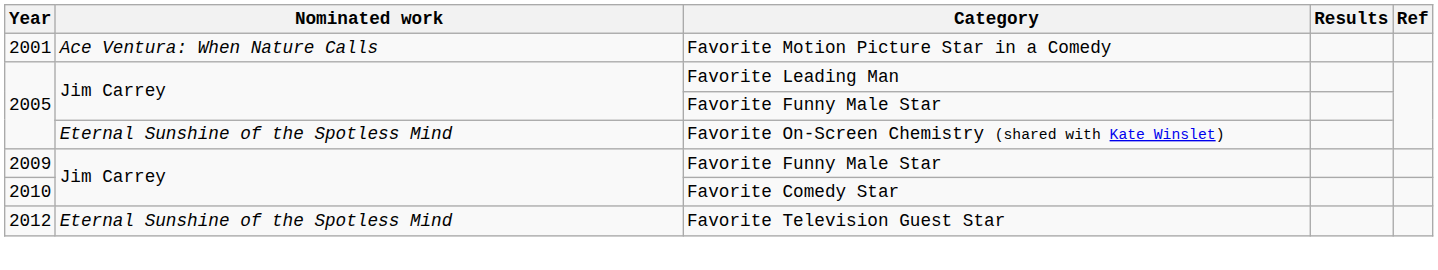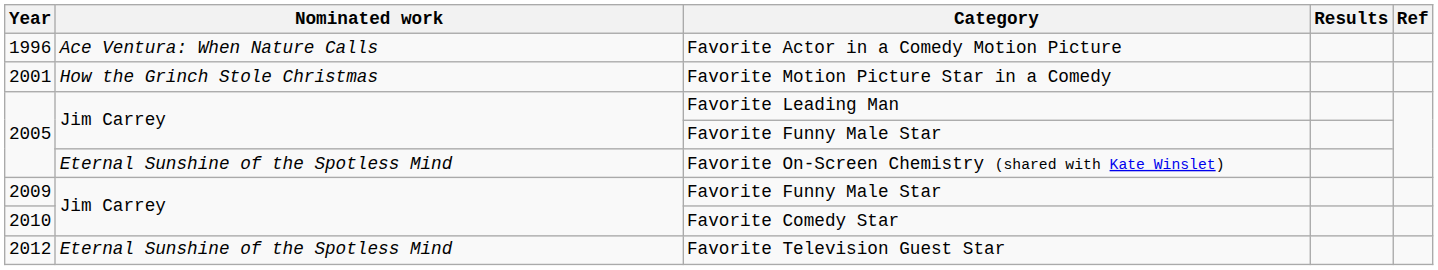 <table class="wikitable">
 <tr>
 <th scope="col" style="width:1em;">Year</th>
 <th scope="col" style="width:35em;">Nominated work</th>
 <th scope="col" style="width:35em;">Category</th>
 <th scope="col" style="width:1em;">Results</th>
 <th scope="col" style="width:1em;">Ref</th>
 </tr>
 <tr>
+<td>1996</td>
+<td><em>Ace Ventura: When Nature Calls</em></td>
+<td>Favorite Actor in a Comedy Motion Picture</td>
+<td></td>
+<td></td>
+</tr>
+<tr>
 <td>2001</td>
-<td><em>Ace Ventura: When Nature Calls</em></td>
+<td><em>How the Grinch Stole Christmas</em></td>
 <td>Favorite Motion Picture Star in a Comedy</td>
 <td></td>
 <td></td>
 </tr>
 <tr>
 <td rowspan="3">2005</td>
 <td rowspan="2">Jim Carrey</td>
 <td>Favorite Leading Man</td>
 <td></td>
 <td rowspan="3"></td>
 </tr>
 <tr>
 <td>Favorite Funny Male Star</td>
 <td></td>
 </tr>
 <tr>
 <td><em>Eternal Sunshine of the Spotless Mind</em></td>
 <td>Favorite On-Screen Chemistry <small>(shared with <a href='#'>Kate Winslet</a>)</small></td>
 <td></td>
 </tr>
 <tr>
 <td>2009</td>
 <td rowspan="2">Jim Carrey</td>
 <td>Favorite Funny Male Star</td>
 <td></td>
 <td></td>
 </tr>
 <tr>
 <td>2010</td>
 <td>Favorite Comedy Star</td>
 <td></td>
 <td></td>
 </tr>
 <tr>
 <td>2012</td>
 <td><em>Eternal Sunshine of the Spotless Mind</em></td>
 <td>Favorite Television Guest Star</td>
 <td></td>
 <td></td>
 </tr>
 </table>
